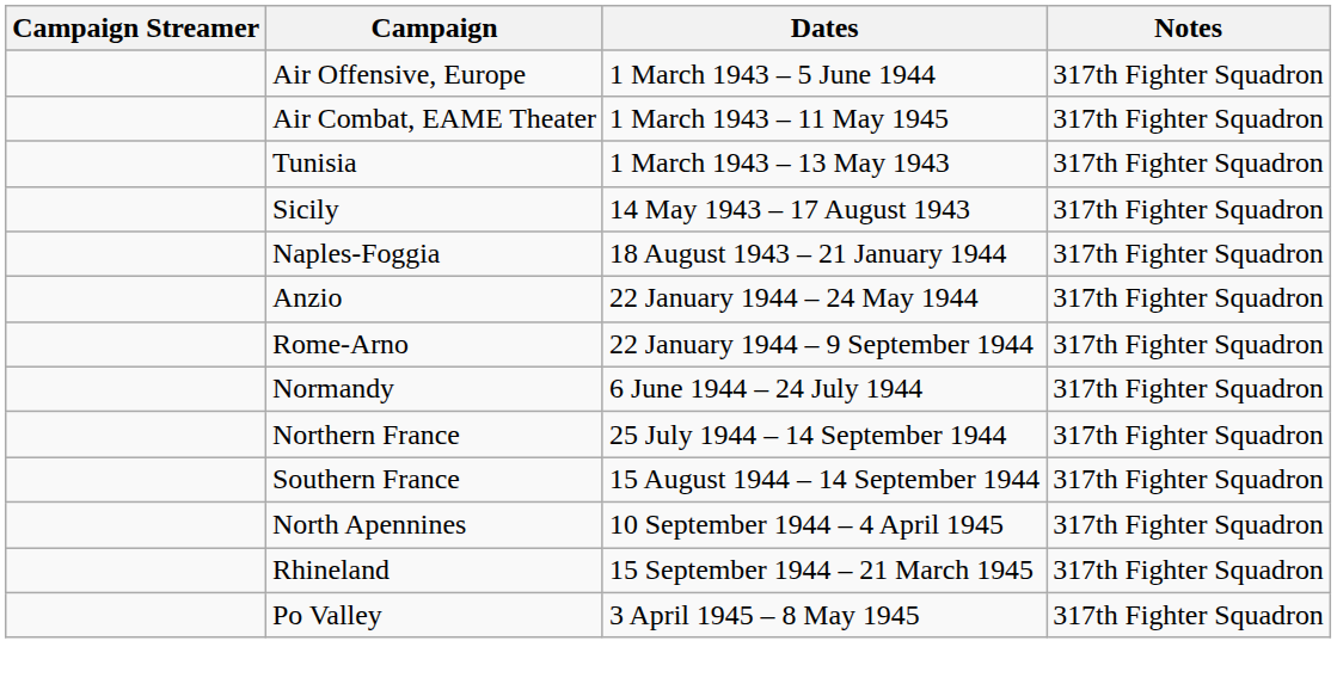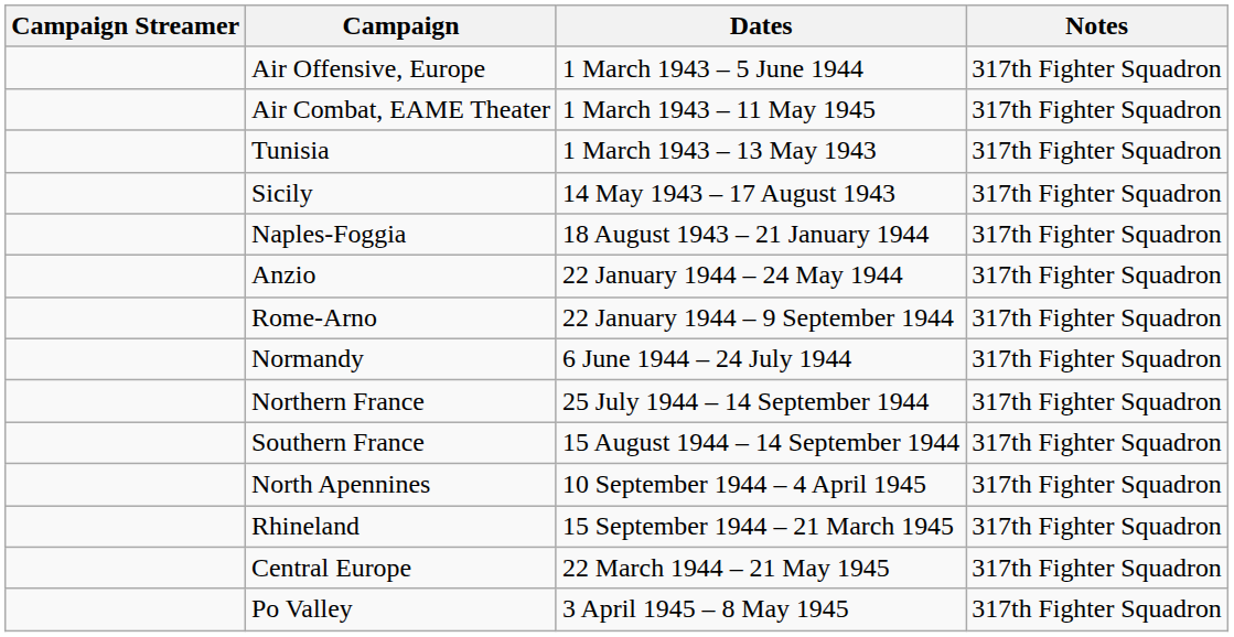 <table class="wikitable">
 <tr style="background:#efefef;">
 <th>Campaign Streamer</th>
 <th>Campaign</th>
 <th>Dates</th>
 <th>Notes</th>
 </tr>
 <tr>
 <td></td>
 <td>Air Offensive, Europe</td>
 <td>1 March 1943 – 5 June 1944</td>
 <td>317th Fighter Squadron</td>
 </tr>
 <tr>
 <td></td>
 <td>Air Combat, EAME Theater</td>
 <td>1 March 1943 – 11 May 1945</td>
 <td>317th Fighter Squadron</td>
 </tr>
 <tr>
 <td></td>
 <td>Tunisia</td>
 <td>1 March 1943 – 13 May 1943</td>
 <td>317th Fighter Squadron</td>
 </tr>
 <tr>
 <td></td>
 <td>Sicily</td>
 <td>14 May 1943 – 17 August 1943</td>
 <td>317th Fighter Squadron</td>
 </tr>
 <tr>
 <td></td>
 <td>Naples-Foggia</td>
 <td>18 August 1943 – 21 January 1944</td>
 <td>317th Fighter Squadron</td>
 </tr>
 <tr>
 <td></td>
 <td>Anzio</td>
 <td>22 January 1944 – 24 May 1944</td>
 <td>317th Fighter Squadron</td>
 </tr>
 <tr>
 <td></td>
 <td>Rome-Arno</td>
 <td>22 January 1944 – 9 September 1944</td>
 <td>317th Fighter Squadron</td>
 </tr>
 <tr>
 <td></td>
 <td>Normandy</td>
 <td>6 June 1944 – 24 July 1944</td>
 <td>317th Fighter Squadron</td>
 </tr>
 <tr>
 <td></td>
 <td>Northern France</td>
 <td>25 July 1944 – 14 September 1944</td>
 <td>317th Fighter Squadron</td>
 </tr>
 <tr>
 <td></td>
 <td>Southern France</td>
 <td>15 August 1944 – 14 September 1944</td>
 <td>317th Fighter Squadron</td>
 </tr>
 <tr>
 <td></td>
 <td>North Apennines</td>
 <td>10 September 1944 – 4 April 1945</td>
 <td>317th Fighter Squadron</td>
 </tr>
 <tr>
 <td></td>
 <td>Rhineland</td>
 <td>15 September 1944 – 21 March 1945</td>
 <td>317th Fighter Squadron</td>
 </tr>
 <tr>
 <td></td>
+<td>Central Europe</td>
+<td>22 March 1944 – 21 May 1945</td>
+<td>317th Fighter Squadron</td>
+</tr>
+<tr>
+<td></td>
 <td>Po Valley</td>
 <td>3 April 1945 – 8 May 1945</td>
 <td>317th Fighter Squadron</td>
 </tr>
 </table>
